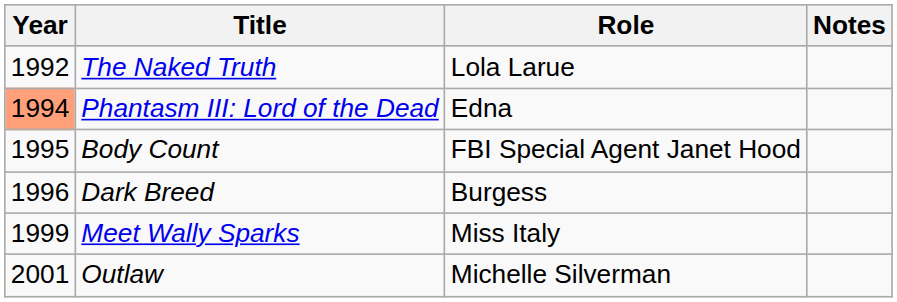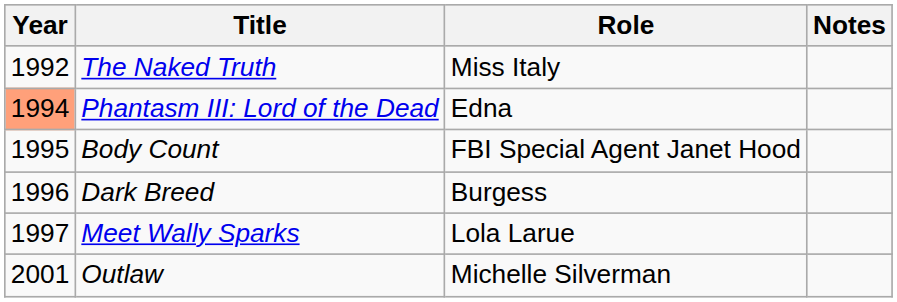 <table class="wikitable sortable">
 <tr>
 <th>Year</th>
 <th>Title</th>
 <th>Role</th>
 <th>Notes</th>
 </tr>
 <tr>
 <td>1992</td>
 <td><a href='#'><em>The Naked Truth</em></a></td>
-<td>Lola Larue</td>
+<td>Miss Italy</td>
 <td></td>
 </tr>
 <tr>
 <td style="background: lightsalmon;">1994</td>
 <td><em><a href='#'>Phantasm III: Lord of the Dead</a></em></td>
 <td>Edna</td>
 <td></td>
 </tr>
 <tr>
 <td>1995</td>
 <td><em>Body Count</em></td>
 <td>FBI Special Agent Janet Hood</td>
 <td></td>
 </tr>
 <tr>
 <td>1996</td>
 <td><em>Dark Breed</em></td>
 <td>Burgess</td>
 <td></td>
 </tr>
 <tr>
-<td>1999</td>
+<td>1997</td>
 <td><em><a href='#'>Meet Wally Sparks</a></em></td>
-<td>Miss Italy</td>
+<td>Lola Larue</td>
 <td></td>
 </tr>
 <tr>
 <td>2001</td>
 <td><em>Outlaw</em></td>
 <td>Michelle Silverman</td>
 <td></td>
 </tr>
 </table>
